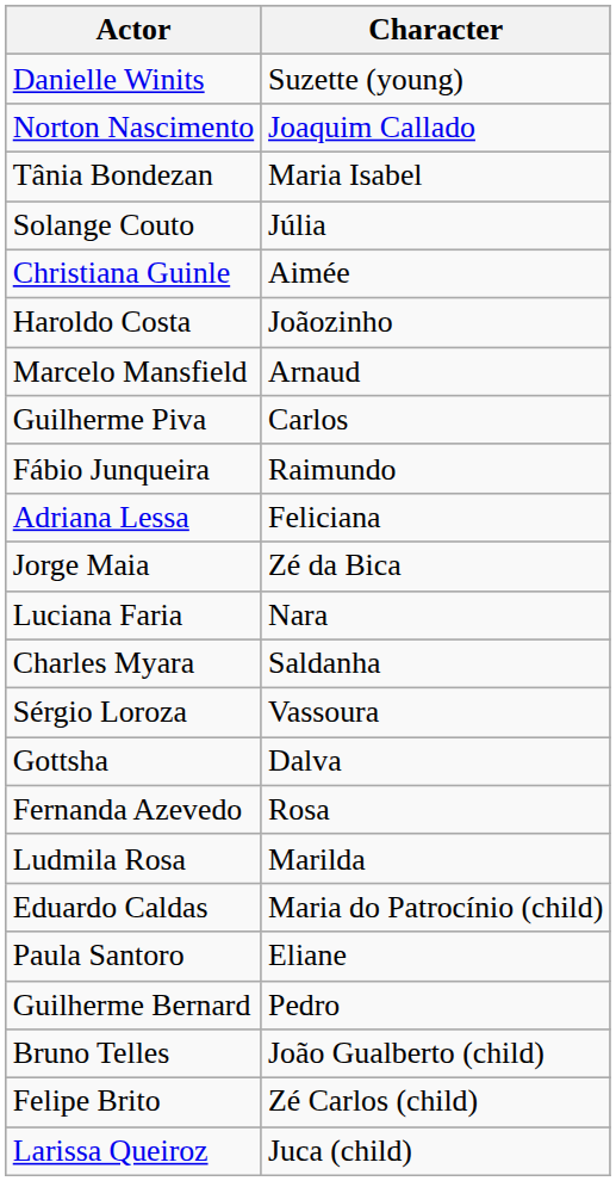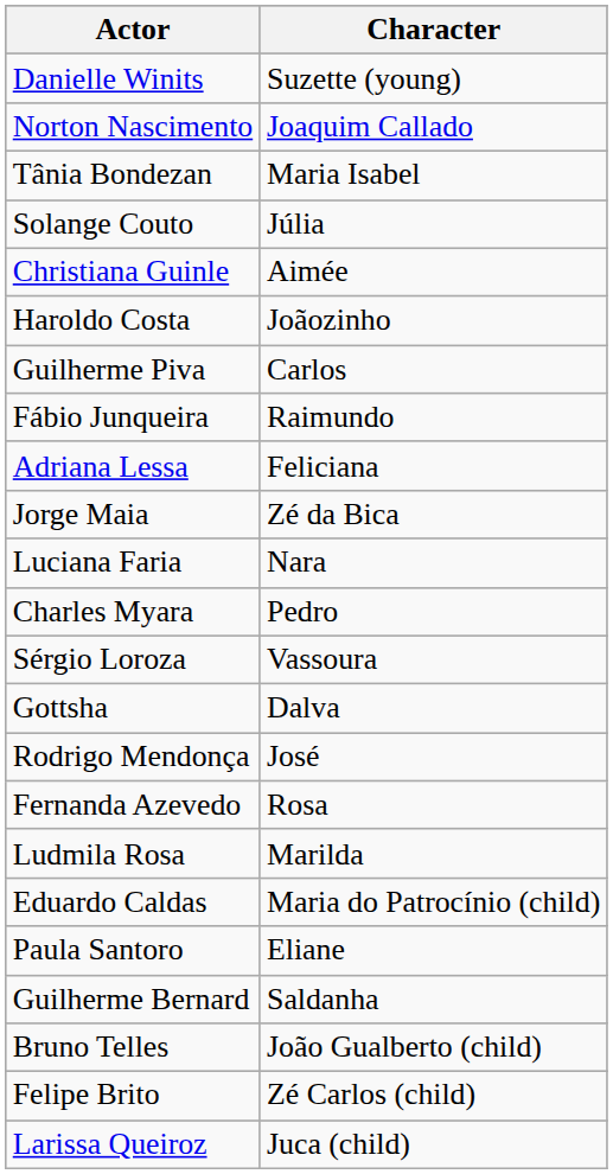 <table class="wikitable sortable">
 <tr style="background:#ccc;">
 <th>Actor</th>
 <th>Character</th>
 </tr>
 <tr>
 <td><a href='#'>Danielle Winits</a></td>
 <td>Suzette (young)</td>
 </tr>
 <tr>
 <td><a href='#'>Norton Nascimento</a></td>
 <td><a href='#'>Joaquim Callado</a></td>
 </tr>
 <tr>
 <td>Tânia Bondezan</td>
 <td>Maria Isabel</td>
 </tr>
 <tr>
 <td>Solange Couto</td>
 <td>Júlia</td>
 </tr>
 <tr>
 <td><a href='#'>Christiana Guinle</a></td>
 <td>Aimée</td>
 </tr>
 <tr>
 <td>Haroldo Costa</td>
 <td>Joãozinho</td>
 </tr>
 <tr>
-<td>Marcelo Mansfield</td>
-<td>Arnaud</td>
-</tr>
-<tr>
 <td>Guilherme Piva</td>
 <td>Carlos</td>
 </tr>
 <tr>
 <td>Fábio Junqueira</td>
 <td>Raimundo</td>
 </tr>
 <tr>
 <td><a href='#'>Adriana Lessa</a></td>
 <td>Feliciana</td>
 </tr>
 <tr>
 <td>Jorge Maia</td>
 <td>Zé da Bica</td>
 </tr>
 <tr>
 <td>Luciana Faria</td>
 <td>Nara</td>
 </tr>
 <tr>
 <td>Charles Myara</td>
-<td>Saldanha</td>
+<td>Pedro</td>
 </tr>
 <tr>
 <td>Sérgio Loroza</td>
 <td>Vassoura</td>
 </tr>
 <tr>
 <td>Gottsha</td>
 <td>Dalva</td>
+</tr>
+<tr>
+<td>Rodrigo Mendonça</td>
+<td>José</td>
 </tr>
 <tr>
 <td>Fernanda Azevedo</td>
 <td>Rosa</td>
 </tr>
 <tr>
 <td>Ludmila Rosa</td>
 <td>Marilda</td>
 </tr>
 <tr>
 <td>Eduardo Caldas</td>
 <td>Maria do Patrocínio (child)</td>
 </tr>
 <tr>
 <td>Paula Santoro</td>
 <td>Eliane</td>
 </tr>
 <tr>
 <td>Guilherme Bernard</td>
-<td>Pedro</td>
+<td>Saldanha</td>
 </tr>
 <tr>
 <td>Bruno Telles</td>
 <td>João Gualberto (child)</td>
 </tr>
 <tr>
 <td>Felipe Brito</td>
 <td>Zé Carlos (child)</td>
 </tr>
 <tr>
 <td><a href='#'>Larissa Queiroz</a></td>
 <td>Juca (child)</td>
 </tr>
 </table>
